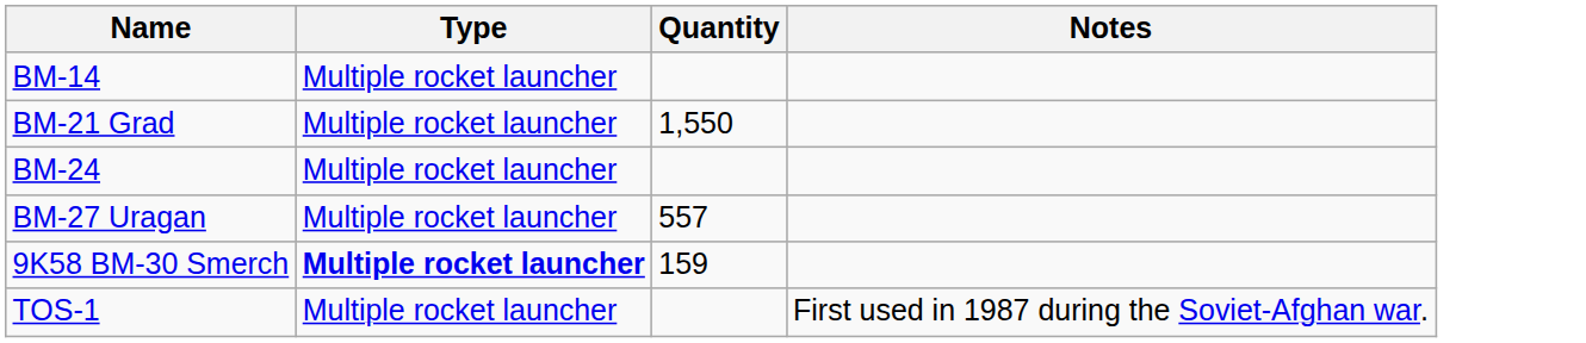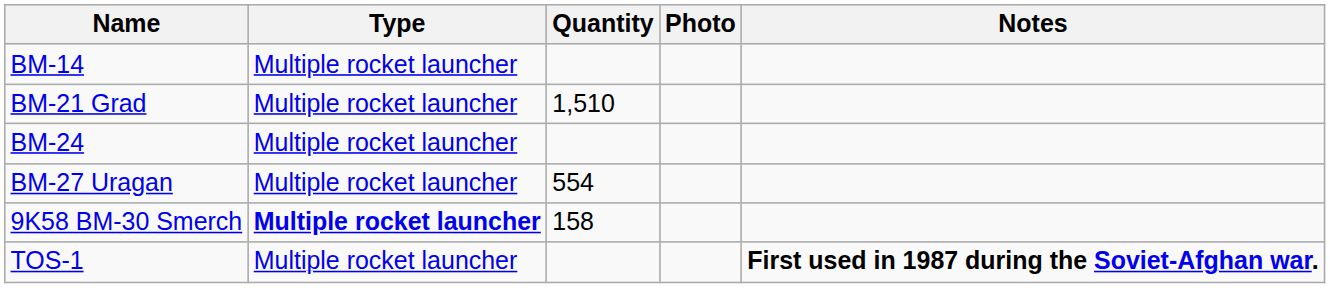 <table class="wikitable">
 <tr>
 <th>Name</th>
 <th>Type</th>
 <th>Quantity</th>
+<th>Photo</th>
 <th>Notes</th>
 </tr>
 <tr>
 <td><a href='#'>BM-14</a></td>
 <td><a href='#'>Multiple rocket launcher</a></td>
 <td></td>
 <td></td>
+<td></td>
 </tr>
 <tr>
 <td><a href='#'>BM-21 Grad</a></td>
 <td><a href='#'>Multiple rocket launcher</a></td>
-<td>1,550</td>
+<td>1,510</td>
+<td></td>
 <td></td>
 </tr>
 <tr>
 <td><a href='#'>BM-24</a></td>
 <td><a href='#'>Multiple rocket launcher</a></td>
 <td></td>
 <td></td>
+<td></td>
 </tr>
 <tr>
 <td><a href='#'>BM-27 Uragan</a></td>
 <td><a href='#'>Multiple rocket launcher</a></td>
-<td>557</td>
+<td>554</td>
+<td></td>
 <td></td>
 </tr>
 <tr>
 <td><a href='#'>9K58 BM-30 Smerch</a></td>
 <td><strong><a href='#'>Multiple rocket launcher</a></strong></td>
-<td>159</td>
+<td>158</td>
+<td></td>
 <td></td>
 </tr>
 <tr>
 <td><a href='#'>TOS-1</a></td>
 <td><a href='#'>Multiple rocket launcher</a></td>
 <td></td>
-<td>First used in 1987 during the <a href='#'>Soviet-Afghan war</a>.</td>
+<td></td>
+<td><strong>First used in 1987 during the <a href='#'>Soviet-Afghan war</a>.</strong></td>
 </tr>
 </table>
